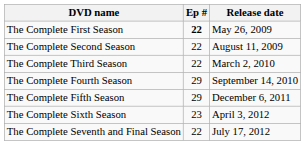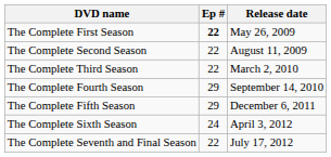 <table class="wikitable">
 <tr>
 <th>DVD name</th>
 <th>Ep #</th>
 <th>Release date</th>
 </tr>
 <tr>
 <td>The Complete First Season</td>
 <td style="text-align:center;"><strong>22</strong></td>
 <td>May 26, 2009</td>
 </tr>
 <tr>
 <td>The Complete Second Season</td>
 <td style="text-align:center;">22</td>
 <td>August 11, 2009</td>
 </tr>
 <tr>
 <td>The Complete Third Season</td>
 <td style="text-align:center;">22</td>
 <td>March 2, 2010</td>
 </tr>
 <tr>
 <td>The Complete Fourth Season</td>
 <td style="text-align:center;">29</td>
 <td>September 14, 2010</td>
 </tr>
 <tr>
 <td>The Complete Fifth Season</td>
 <td style="text-align:center;">29</td>
 <td>December 6, 2011</td>
 </tr>
 <tr>
 <td>The Complete Sixth Season</td>
-<td style="text-align:center;">23</td>
+<td style="text-align:center;">24</td>
 <td>April 3, 2012</td>
 </tr>
 <tr>
 <td>The Complete Seventh and Final Season</td>
 <td style="text-align:center;">22</td>
 <td>July 17, 2012</td>
 </tr>
 </table>
